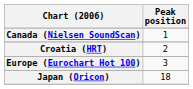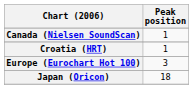 <table class="wikitable sortable plainrowheaders" style="text-align:center">
 <tr>
 <th>Chart (2006)</th>
 <th>Peak<br>position</th>
 </tr>
 <tr>
 </tr>
 <tr>
 </tr>
 <tr>
 </tr>
 <tr>
 </tr>
 <tr>
 <th scope="row">Canada (<a href='#'>Nielsen SoundScan</a>)</th>
 <td>1</td>
 </tr>
 <tr>
 </tr>
 <tr>
 <th scope="row">Croatia (<a href='#'>HRT</a>)</th>
-<td>2</td>
+<td>1</td>
 </tr>
 <tr>
 </tr>
 <tr>
 </tr>
 <tr>
 <th scope="row">Europe (<a href='#'>Eurochart Hot 100</a>)</th>
 <td>3</td>
 </tr>
 <tr>
 </tr>
 <tr>
 </tr>
 <tr>
 </tr>
 <tr>
 </tr>
 <tr>
 </tr>
 <tr>
 <th scope="row">Japan (<a href='#'>Oricon</a>)</th>
 <td>18</td>
 </tr>
 <tr>
 </tr>
 <tr>
 </tr>
 <tr>
 </tr>
 <tr>
 </tr>
 <tr>
 </tr>
 <tr>
 </tr>
 <tr>
 </tr>
 <tr>
 </tr>
 <tr>
 </tr>
 <tr>
 </tr>
 <tr>
 </tr>
 <tr>
 </tr>
 <tr>
 </tr>
 <tr>
 </tr>
 <tr>
 </tr>
 <tr>
 </tr>
 </table>
